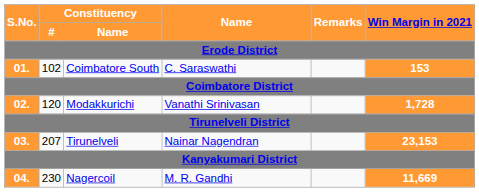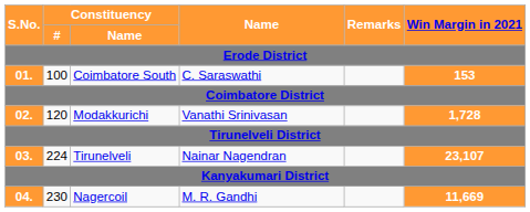 <table class="wikitable sortable">
 <tr>
 <th style="background-color:#FF9933; color:white" rowspan=2>S.No.</th>
 <th style="background-color:#FF9933; color:white" colspan=2>Constituency</th>
 <th style="background-color:#FF9933; color:white;width:200px" rowspan=2>Name</th>
 <th style="background-color:#FF9933; color:white" rowspan=2>Remarks</th>
 <th style="background-color:#FF9933; color:white" rowspan=2><a href='#'>Win Margin in 2021</a></th>
 </tr>
 <tr>
 <th style="background-color:#FF9933; color:white">#</th>
 <th style="background-color:#FF9933; color:white">Name</th>
 </tr>
 <tr>
 <td colspan="6" align="center" bgcolor="grey"><a href='#'><span><strong>Erode District</strong></span></a></td>
 </tr>
 <tr>
 <th style="background-color:#FF9933; color:white">01.</th>
-<td>102</td>
+<td>100</td>
 <td><a href='#'>Coimbatore South</a></td>
 <td><a href='#'>C. Saraswathi</a></td>
 <td></td>
 <td align=center style="background-color:#FF9933; color:white"><strong>153</strong></td>
 </tr>
 <tr>
 <td colspan="6" align="center" bgcolor="grey"><a href='#'><span><strong>Coimbatore District</strong></span></a></td>
 </tr>
 <tr>
 <th style="background-color:#FF9933; color:white">02.</th>
 <td>120</td>
 <td><a href='#'>Modakkurichi</a></td>
 <td><a href='#'>Vanathi Srinivasan</a></td>
 <td></td>
 <td align=center style="background-color:#FF9933; color:white"><strong>1,728</strong></td>
 </tr>
 <tr>
 <td colspan="6" align="center" bgcolor="grey"><a href='#'><span><strong>Tirunelveli District</strong></span></a></td>
 </tr>
 <tr>
 <th style="background-color:#FF9933; color:white">03.</th>
-<td>207</td>
+<td>224</td>
 <td><a href='#'>Tirunelveli</a></td>
 <td><a href='#'>Nainar Nagendran</a></td>
 <td></td>
-<td align=center style="background-color:#FF9933; color:white"><strong>23,153</strong></td>
+<td align=center style="background-color:#FF9933; color:white"><strong>23,107</strong></td>
 </tr>
 <tr>
 <td colspan="6" align="center" bgcolor="grey"><a href='#'><span><strong>Kanyakumari District</strong></span></a></td>
 </tr>
 <tr>
 <th style="background-color:#FF9933; color:white">04.</th>
 <td>230</td>
 <td><a href='#'>Nagercoil</a></td>
 <td><a href='#'>M. R. Gandhi</a></td>
 <td></td>
 <td align=center style="background-color:#FF9933; color:white"><strong>11,669</strong></td>
 </tr>
 </table>
